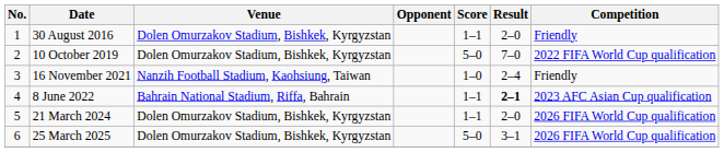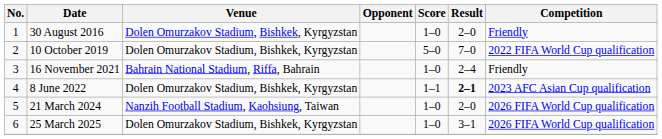 <table class="wikitable sortable">
 <tr>
 <th scope="col">No.</th>
 <th scope="col">Date</th>
 <th scope="col">Venue</th>
 <th scope="col">Opponent</th>
 <th scope="col">Score</th>
 <th scope="col">Result</th>
 <th scope="col">Competition</th>
 </tr>
 <tr>
 <td style="text-align:center">1</td>
 <td>30 August 2016</td>
 <td><a href='#'>Dolen Omurzakov Stadium</a>, <a href='#'>Bishkek</a>, Kyrgyzstan</td>
 <td></td>
-<td style="text-align:center">1–1</td>
+<td style="text-align:center">1–0</td>
 <td style="text-align:center">2–0</td>
 <td><a href='#'>Friendly</a></td>
 </tr>
 <tr>
 <td style="text-align:center">2</td>
 <td>10 October 2019</td>
 <td>Dolen Omurzakov Stadium, Bishkek, Kyrgyzstan</td>
 <td></td>
 <td style="text-align:center">5–0</td>
 <td style="text-align:center">7–0</td>
 <td><a href='#'>2022 FIFA World Cup qualification</a></td>
 </tr>
 <tr>
 <td style="text-align:center">3</td>
 <td>16 November 2021</td>
-<td><a href='#'>Nanzih Football Stadium</a>, <a href='#'>Kaohsiung</a>, Taiwan</td>
+<td><a href='#'>Bahrain National Stadium</a>, <a href='#'>Riffa</a>, Bahrain</td>
 <td></td>
 <td style="text-align:center">1–0</td>
 <td style="text-align:center">2–4</td>
 <td>Friendly</td>
 </tr>
 <tr>
 <td style="text-align:center">4</td>
 <td>8 June 2022</td>
-<td><a href='#'>Bahrain National Stadium</a>, <a href='#'>Riffa</a>, Bahrain</td>
+<td>Dolen Omurzakov Stadium, Bishkek, Kyrgyzstan</td>
 <td></td>
 <td style="text-align:center">1–1</td>
 <td style="text-align:center"><strong>2–1</strong></td>
 <td><a href='#'>2023 AFC Asian Cup qualification</a></td>
 </tr>
 <tr>
 <td style="text-align:center">5</td>
 <td>21 March 2024</td>
-<td>Dolen Omurzakov Stadium, Bishkek, Kyrgyzstan</td>
+<td><a href='#'>Nanzih Football Stadium</a>, <a href='#'>Kaohsiung</a>, Taiwan</td>
 <td></td>
-<td style="text-align:center">1–1</td>
+<td style="text-align:center">1–0</td>
 <td style="text-align:center">2–0</td>
 <td><a href='#'>2026 FIFA World Cup qualification</a></td>
 </tr>
 <tr>
 <td style="text-align:center">6</td>
 <td>25 March 2025</td>
 <td>Dolen Omurzakov Stadium, Bishkek, Kyrgyzstan</td>
 <td></td>
-<td style="text-align:center">5–0</td>
+<td style="text-align:center">1–0</td>
 <td style="text-align:center">3–1</td>
 <td><a href='#'>2026 FIFA World Cup qualification</a></td>
 </tr>
 <tr>
 </tr>
 </table>
